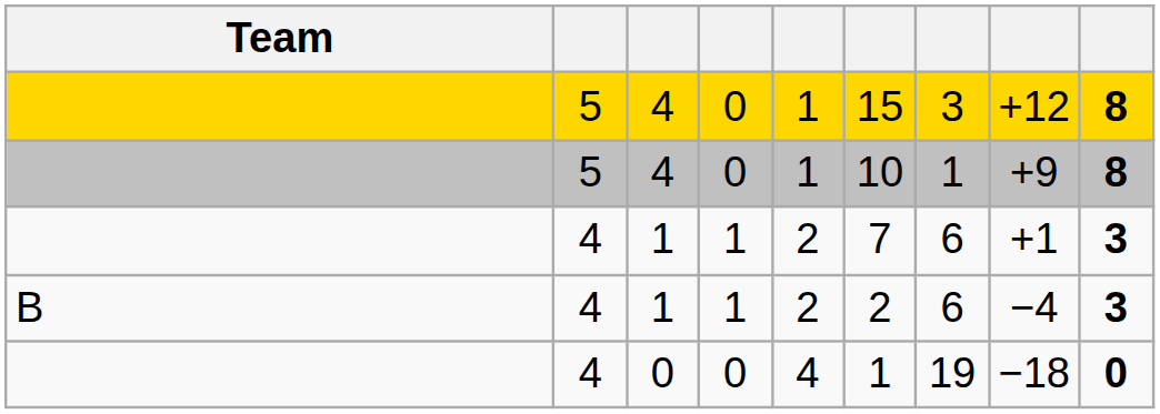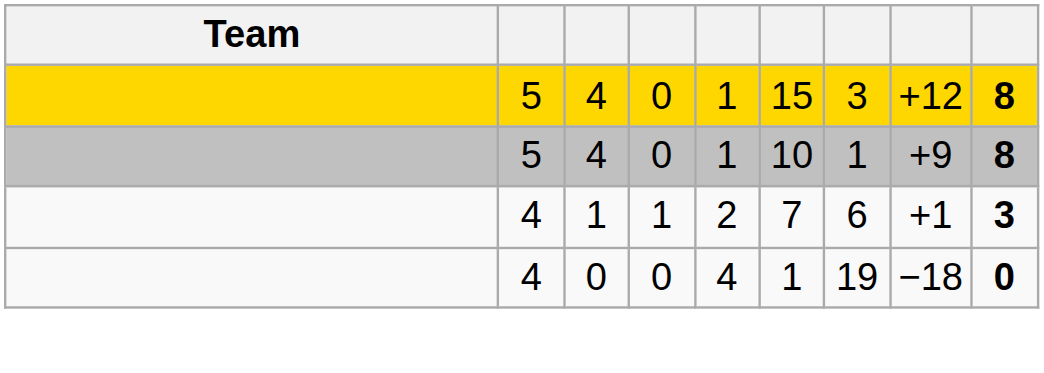 <table class="wikitable" style="text-align:center">
 <tr>
 <th width="200">Team</th>
 <th width="20"></th>
 <th width="20"></th>
 <th width="20"></th>
 <th width="20"></th>
 <th width="20"></th>
 <th width="20"></th>
 <th width="20"></th>
 <th width="20"></th>
 </tr>
 <tr bgcolor="gold">
 <td align="left"></td>
 <td>5</td>
 <td>4</td>
 <td>0</td>
 <td>1</td>
 <td>15</td>
 <td>3</td>
 <td>+12</td>
 <td><strong>8</strong></td>
 </tr>
 <tr bgcolor="silver">
 <td align="left"></td>
 <td>5</td>
 <td>4</td>
 <td>0</td>
 <td>1</td>
 <td>10</td>
 <td>1</td>
 <td>+9</td>
 <td><strong>8</strong></td>
 </tr>
 <tr>
 <td align="left"></td>
 <td>4</td>
 <td>1</td>
 <td>1</td>
 <td>2</td>
 <td>7</td>
 <td>6</td>
 <td>+1</td>
 <td><strong>3</strong></td>
 </tr>
 <tr>
-<td align="left"> B</td>
-<td>4</td>
-<td>1</td>
-<td>1</td>
-<td>2</td>
-<td>2</td>
-<td>6</td>
-<td>−4</td>
-<td><strong>3</strong></td>
-</tr>
-<tr>
 <td align="left"></td>
 <td>4</td>
 <td>0</td>
 <td>0</td>
 <td>4</td>
 <td>1</td>
 <td>19</td>
 <td>−18</td>
 <td><strong>0</strong></td>
 </tr>
 </table>
